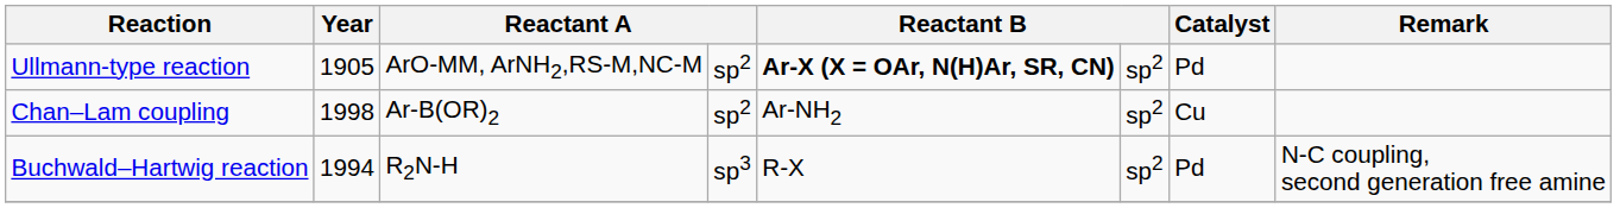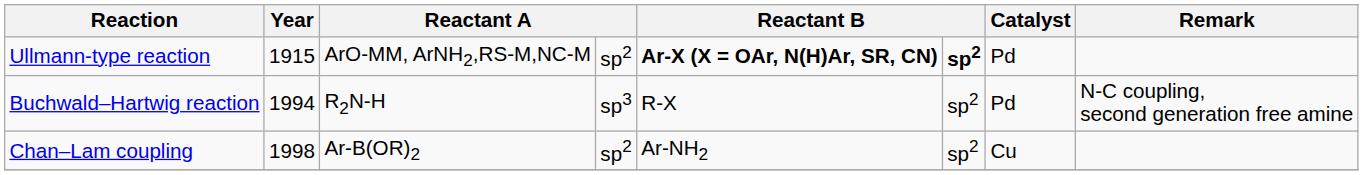 <table align="center"  class="wikitable">
 <tr>
 <th>Reaction</th>
 <th>Year</th>
 <th colspan="2" align=left>Reactant A</th>
 <th colspan="2" align=left>Reactant B</th>
 <th>Catalyst</th>
 <th>Remark</th>
 </tr>
 <tr>
 <td><a href='#'>Ullmann-type reaction</a></td>
-<td>1905</td>
+<td>1915</td>
 <td>ArO-MM, ArNH<sub>2</sub>,RS-M,NC-M</td>
 <td>sp<sup>2</sup></td>
 <td><strong>Ar-X (X = OAr, N(H)Ar, SR, CN)</strong></td>
-<td>sp<sup>2</sup></td>
+<td><strong>sp<sup>2</sup></strong></td>
 <td>Pd</td>
-<td></td>
-</tr>
-<tr>
-<td><a href='#'>Chan–Lam coupling</a></td>
-<td>1998</td>
-<td>Ar-B(OR)<sub>2</sub></td>
-<td>sp<sup>2</sup></td>
-<td>Ar-NH<sub>2</sub></td>
-<td>sp<sup>2</sup></td>
-<td>Cu</td>
 <td></td>
 </tr>
 <tr>
 <td><a href='#'>Buchwald–Hartwig reaction</a></td>
 <td>1994</td>
 <td>R<sub>2</sub>N-H</td>
 <td>sp<sup>3</sup></td>
 <td>R-X</td>
 <td>sp<sup>2</sup></td>
 <td>Pd</td>
 <td>N-C coupling,<br>second generation free amine</td>
 </tr>
 <tr>
+<td><a href='#'>Chan–Lam coupling</a></td>
+<td>1998</td>
+<td>Ar-B(OR)<sub>2</sub></td>
+<td>sp<sup>2</sup></td>
+<td>Ar-NH<sub>2</sub></td>
+<td>sp<sup>2</sup></td>
+<td>Cu</td>
+<td></td>
+</tr>
+<tr>
 </tr>
 </table>
